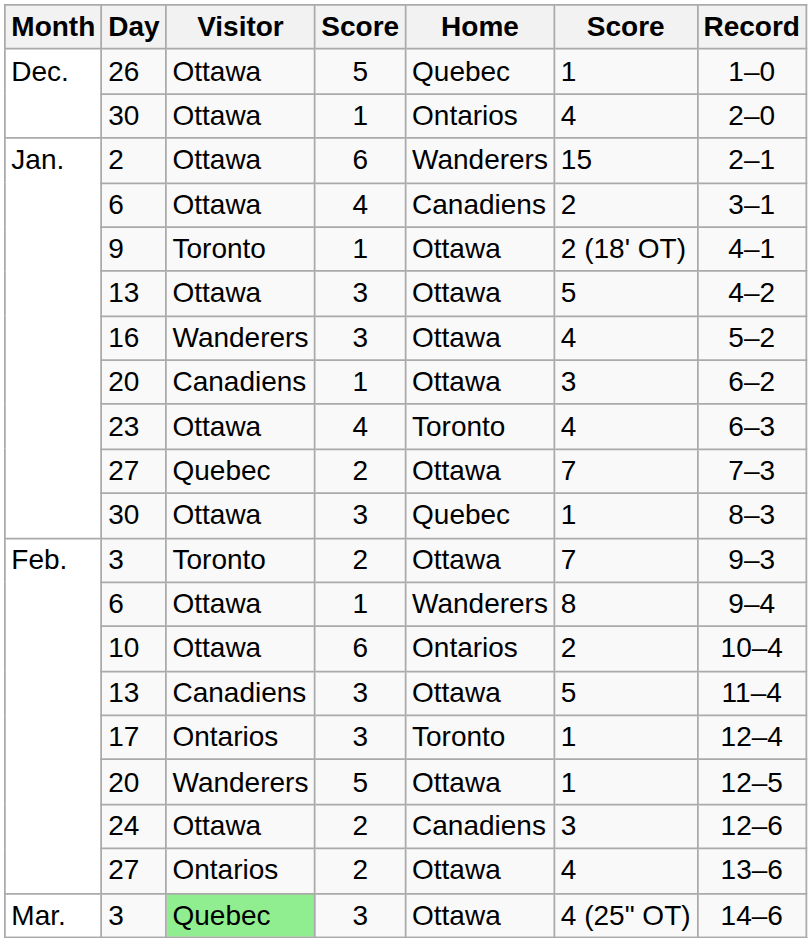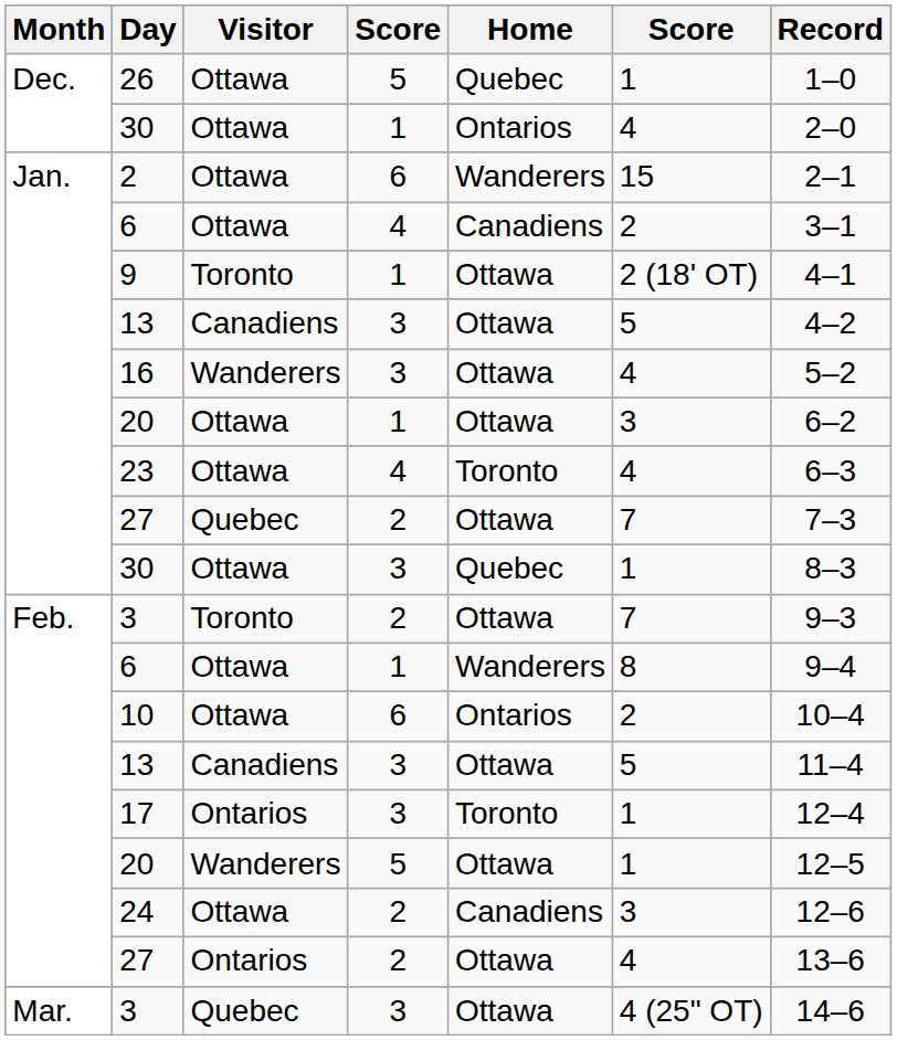 <table class="wikitable">
 <tr>
 <th>Month</th>
 <th>Day</th>
 <th>Visitor</th>
 <th>Score</th>
 <th>Home</th>
 <th>Score</th>
 <th>Record</th>
 </tr>
 <tr>
 <td rowspan=2 valign=top bgcolor="#fff">Dec.</td>
 <td>26</td>
 <td>Ottawa</td>
 <td align="center">5</td>
 <td>Quebec</td>
 <td>1</td>
 <td align="center">1–0</td>
 </tr>
 <tr>
 <td>30</td>
 <td>Ottawa</td>
 <td align="center">1</td>
 <td>Ontarios</td>
 <td>4</td>
 <td align="center">2–0</td>
 </tr>
 <tr>
 <td rowspan=9 valign=top bgcolor="#fff">Jan.</td>
 <td>2</td>
 <td>Ottawa</td>
 <td align="center">6</td>
 <td>Wanderers</td>
 <td>15</td>
 <td align="center">2–1</td>
 </tr>
 <tr>
 <td>6</td>
 <td>Ottawa</td>
 <td align="center">4</td>
 <td>Canadiens</td>
 <td>2</td>
 <td align="center">3–1</td>
 </tr>
 <tr>
 <td>9</td>
 <td>Toronto</td>
 <td align="center">1</td>
 <td>Ottawa</td>
 <td>2 (18' OT)</td>
 <td align="center">4–1</td>
 </tr>
 <tr>
 <td>13</td>
-<td>Ottawa</td>
+<td>Canadiens</td>
 <td align="center">3</td>
 <td>Ottawa</td>
 <td>5</td>
 <td align="center">4–2</td>
 </tr>
 <tr>
 <td>16</td>
 <td>Wanderers</td>
 <td align="center">3</td>
 <td>Ottawa</td>
 <td>4</td>
 <td align="center">5–2</td>
 </tr>
 <tr>
 <td>20</td>
-<td>Canadiens</td>
+<td>Ottawa</td>
 <td align="center">1</td>
 <td>Ottawa</td>
 <td>3</td>
 <td align="center">6–2</td>
 </tr>
 <tr>
 <td>23</td>
 <td>Ottawa</td>
 <td align="center">4</td>
 <td>Toronto</td>
 <td>4</td>
 <td align="center">6–3</td>
 </tr>
 <tr>
 <td>27</td>
 <td>Quebec</td>
 <td align="center">2</td>
 <td>Ottawa</td>
 <td>7</td>
 <td align="center">7–3</td>
 </tr>
 <tr>
 <td>30</td>
 <td>Ottawa</td>
 <td align="center">3</td>
 <td>Quebec</td>
 <td>1</td>
 <td align="center">8–3</td>
 </tr>
 <tr>
 <td rowspan=8 valign=top bgcolor="#fff">Feb.</td>
 <td>3</td>
 <td>Toronto</td>
 <td align="center">2</td>
 <td>Ottawa</td>
 <td>7</td>
 <td align="center">9–3</td>
 </tr>
 <tr>
 <td>6</td>
 <td>Ottawa</td>
 <td align="center">1</td>
 <td>Wanderers</td>
 <td>8</td>
 <td align="center">9–4</td>
 </tr>
 <tr>
 <td>10</td>
 <td>Ottawa</td>
 <td align="center">6</td>
 <td>Ontarios</td>
 <td>2</td>
 <td align="center">10–4</td>
 </tr>
 <tr>
 <td>13</td>
 <td>Canadiens</td>
 <td align="center">3</td>
 <td>Ottawa</td>
 <td>5</td>
 <td align="center">11–4</td>
 </tr>
 <tr>
 <td>17</td>
 <td>Ontarios</td>
 <td align="center">3</td>
 <td>Toronto</td>
 <td>1</td>
 <td align="center">12–4</td>
 </tr>
 <tr>
 <td>20</td>
 <td>Wanderers</td>
 <td align="center">5</td>
 <td>Ottawa</td>
 <td>1</td>
 <td align="center">12–5</td>
 </tr>
 <tr>
 <td>24</td>
 <td>Ottawa</td>
 <td align="center">2</td>
 <td>Canadiens</td>
 <td>3</td>
 <td align="center">12–6</td>
 </tr>
 <tr>
 <td>27</td>
 <td>Ontarios</td>
 <td align="center">2</td>
 <td>Ottawa</td>
 <td>4</td>
 <td align="center">13–6</td>
 </tr>
 <tr>
 <td valign=top bgcolor="#fff">Mar.</td>
 <td>3</td>
-<td style="background: lightgreen;">Quebec</td>
+<td>Quebec</td>
 <td align="center">3</td>
 <td>Ottawa</td>
 <td>4 (25" OT)</td>
 <td align="center">14–6</td>
 </tr>
 <tr>
 </tr>
 </table>
